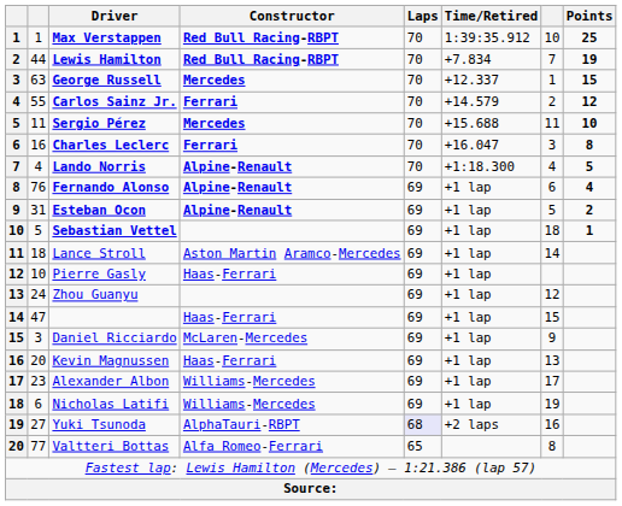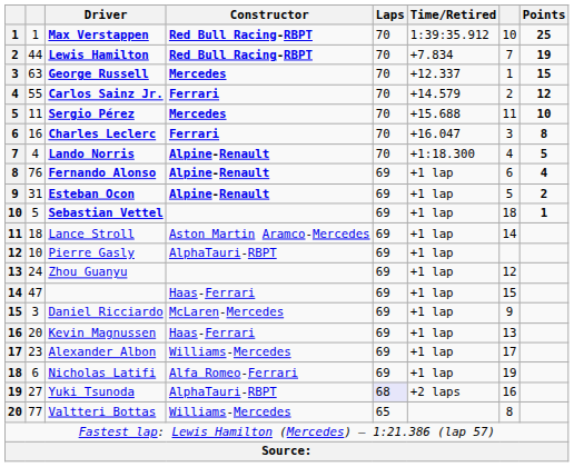 <table class="wikitable sortable" style="font-size: 85%;">
 <tr>
 <th scope="col"></th>
 <th scope="col"></th>
 <th scope="col">Driver</th>
 <th scope="col">Constructor</th>
 <th class="unsortable" scope="col">Laps</th>
 <th class="unsortable" scope="col">Time/Retired</th>
 <th scope="col"></th>
 <th scope="col">Points</th>
 </tr>
 <tr>
 <th>1</th>
 <td align="center">1</td>
 <td data-sort-value="ver"><strong> <a href='#'>Max Verstappen</a></strong></td>
 <td><strong><a href='#'>Red Bull Racing</a>-<a href='#'>RBPT</a></strong></td>
 <td>70</td>
 <td>1:39:35.912</td>
 <td align="center">10</td>
 <td align="center"><strong>25</strong></td>
 </tr>
 <tr>
 <th>2</th>
 <td align="center">44</td>
 <td data-sort-value="ham"><strong> <a href='#'>Lewis Hamilton</a></strong></td>
 <td><strong><a href='#'>Red Bull Racing</a>-<a href='#'>RBPT</a></strong></td>
 <td>70</td>
 <td>+7.834</td>
 <td align="center">7</td>
 <td align="center"><strong>19</strong></td>
 </tr>
 <tr>
 <th>3</th>
 <td align="center">63</td>
 <td data-sort-value="rus"><strong> <a href='#'>George Russell</a></strong></td>
 <td><a href='#'><strong>Mercedes</strong></a></td>
 <td>70</td>
 <td>+12.337</td>
 <td align="center">1</td>
 <td align="center"><strong>15</strong></td>
 </tr>
 <tr>
 <th>4</th>
 <td align="center">55</td>
 <td data-sort-value="sai"><strong> <a href='#'>Carlos Sainz Jr.</a></strong></td>
 <td><a href='#'><strong>Ferrari</strong></a></td>
 <td>70</td>
 <td>+14.579</td>
 <td align="center">2</td>
 <td align="center"><strong>12</strong></td>
 </tr>
 <tr>
 <th>5</th>
 <td align="center">11</td>
 <td data-sort-value="per"><strong> <a href='#'>Sergio Pérez</a></strong></td>
 <td><a href='#'><strong>Mercedes</strong></a></td>
 <td>70</td>
 <td>+15.688</td>
 <td align="center">11</td>
 <td align="center"><strong>10</strong></td>
 </tr>
 <tr>
 <th>6</th>
 <td align="center">16</td>
 <td data-sort-value="lec"><strong> <a href='#'>Charles Leclerc</a></strong></td>
 <td><a href='#'><strong>Ferrari</strong></a></td>
 <td>70</td>
 <td>+16.047</td>
 <td align="center">3</td>
 <td align="center"><strong>8</strong></td>
 </tr>
 <tr>
 <th>7</th>
 <td align="center">4</td>
 <td data-sort-value="nor"><strong> <a href='#'>Lando Norris</a></strong></td>
 <td><strong><a href='#'>Alpine</a>-<a href='#'>Renault</a></strong></td>
 <td>70</td>
 <td>+1:18.300</td>
 <td align="center">4</td>
 <td align="center"><strong>5</strong></td>
 </tr>
 <tr>
 <th>8</th>
 <td align="center">76</td>
 <td data-sort-value="alo"><strong> <a href='#'>Fernando Alonso</a></strong></td>
 <td nowrap=""><strong><a href='#'>Alpine</a>-<a href='#'>Renault</a></strong></td>
 <td>69</td>
 <td>+1 lap</td>
 <td align="center">6</td>
 <td align="center"><strong>4</strong></td>
 </tr>
 <tr>
 <th>9</th>
 <td align="center">31</td>
 <td data-sort-value="oco"><strong> <a href='#'>Esteban Ocon</a></strong></td>
 <td><strong><a href='#'>Alpine</a>-<a href='#'>Renault</a></strong></td>
 <td>69</td>
 <td>+1 lap</td>
 <td align="center">5</td>
 <td align="center"><strong>2</strong></td>
 </tr>
 <tr>
 <th>10</th>
 <td align="center">5</td>
 <td data-sort-value="vet"><strong> <a href='#'>Sebastian Vettel</a></strong></td>
 <td><strong></strong></td>
 <td>69</td>
 <td>+1 lap</td>
 <td align="center">18</td>
 <td align="center"><strong>1</strong></td>
 </tr>
 <tr>
 <th>11</th>
 <td align="center">18</td>
 <td data-sort-value="str"> <a href='#'>Lance Stroll</a></td>
 <td><a href='#'>Aston Martin</a> <a href='#'>Aramco</a>-<a href='#'>Mercedes</a></td>
 <td>69</td>
 <td>+1 lap</td>
 <td align="center">14</td>
 <td></td>
 </tr>
 <tr>
 <th>12</th>
 <td align="center">10</td>
 <td data-sort-value="gas"> <a href='#'>Pierre Gasly</a></td>
-<td><a href='#'>Haas</a>-<a href='#'>Ferrari</a></td>
+<td><a href='#'>AlphaTauri</a>-<a href='#'>RBPT</a></td>
 <td>69</td>
 <td>+1 lap</td>
 <td align="center"></td>
 <td></td>
 </tr>
 <tr>
 <th>13</th>
 <td align="center">24</td>
 <td data-sort-value="zho"> <a href='#'>Zhou Guanyu</a></td>
 <td></td>
 <td>69</td>
 <td>+1 lap</td>
 <td align="center">12</td>
 <td></td>
 </tr>
 <tr>
 <th data-sort-value="14">14</th>
 <td align="center">47</td>
 <td data-sort-value="sch"></td>
 <td><a href='#'>Haas</a>-<a href='#'>Ferrari</a></td>
 <td>69</td>
 <td>+1 lap</td>
 <td align="center">15</td>
 <td></td>
 </tr>
 <tr>
 <th data-sort-value="15">15</th>
 <td align="center">3</td>
 <td data-sort-value="ric"> <a href='#'>Daniel Ricciardo</a></td>
 <td><a href='#'>McLaren</a>-<a href='#'>Mercedes</a></td>
 <td>69</td>
 <td>+1 lap</td>
 <td align="center">9</td>
 <td></td>
 </tr>
 <tr>
 <th data-sort-value="16">16</th>
 <td align="center">20</td>
 <td data-sort-value="mag"> <a href='#'>Kevin Magnussen</a></td>
 <td><a href='#'>Haas</a>-<a href='#'>Ferrari</a></td>
 <td>69</td>
 <td>+1 lap</td>
 <td align="center">13</td>
 <td></td>
 </tr>
 <tr>
 <th data-sort-value="17">17</th>
 <td align="center">23</td>
 <td data-sort-value="alb"> <a href='#'>Alexander Albon</a></td>
 <td><a href='#'>Williams</a>-<a href='#'>Mercedes</a></td>
 <td>69</td>
 <td>+1 lap</td>
 <td align="center">17</td>
 <td></td>
 </tr>
 <tr>
 <th data-sort-value="18">18</th>
 <td align="center">6</td>
 <td data-sort-value="lat"> <a href='#'>Nicholas Latifi</a></td>
-<td><a href='#'>Williams</a>-<a href='#'>Mercedes</a></td>
+<td><a href='#'>Alfa Romeo</a>-<a href='#'>Ferrari</a></td>
 <td>69</td>
 <td>+1 lap</td>
 <td align="center">19</td>
 <td></td>
 </tr>
 <tr>
 <th data-sort-value="19">19</th>
 <td align="center">27</td>
 <td data-sort-value="tsu"> <a href='#'>Yuki Tsunoda</a></td>
 <td><a href='#'>AlphaTauri</a>-<a href='#'>RBPT</a></td>
 <td style="background: lavender;">68</td>
 <td>+2 laps</td>
 <td align="center">16</td>
 <td></td>
 </tr>
 <tr>
 <th data-sort-value="20">20</th>
 <td align="center">77</td>
 <td data-sort-value="bot"> <a href='#'>Valtteri Bottas</a></td>
-<td><a href='#'>Alfa Romeo</a>-<a href='#'>Ferrari</a></td>
+<td><a href='#'>Williams</a>-<a href='#'>Mercedes</a></td>
 <td>65</td>
 <td></td>
 <td align="center">8</td>
 <td></td>
 </tr>
 <tr class="sortbottom">
 <td colspan="8" align="center"><em><a href='#'>Fastest lap</a>:</em>  <em><a href='#'>Lewis Hamilton</a> (<a href='#'>Mercedes</a>) – 1:21.386 (lap 57)</em></td>
 </tr>
 <tr>
 <th colspan="8">Source:</th>
 </tr>
 </table>
